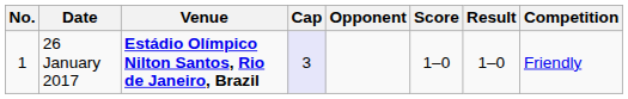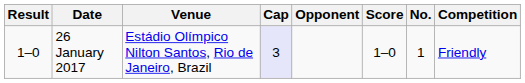 <table class="wikitable sortable">
 <tr>
-<th scope="col">No.</th>
+<th scope="col">Result</th>
 <th scope="col">Date</th>
 <th scope="col">Venue</th>
 <th scope="col">Cap</th>
 <th scope="col">Opponent</th>
 <th scope="col">Score</th>
-<th scope="col">Result</th>
+<th scope="col">No.</th>
 <th scope="col">Competition</th>
 </tr>
 <tr>
-<td style="text-align: center;">1</td>
+<td style="text-align: center;">1–0</td>
 <td>26 January 2017</td>
-<td><strong><a href='#'>Estádio Olímpico Nilton Santos</a>, <a href='#'>Rio de Janeiro</a>, Brazil</strong></td>
+<td><a href='#'>Estádio Olímpico Nilton Santos</a>, <a href='#'>Rio de Janeiro</a>, Brazil</td>
 <td style="background: lavender; text-align: center;">3</td>
 <td></td>
 <td style="text-align: center;">1–0</td>
-<td style="text-align: center;">1–0</td>
+<td style="text-align: center;">1</td>
 <td><a href='#'>Friendly</a></td>
 </tr>
 </table>
